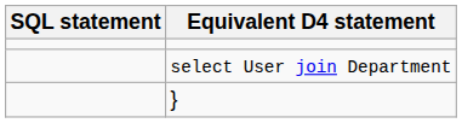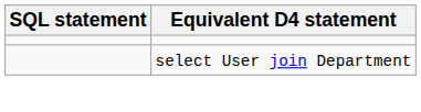 <table class="wikitable">
 <tr>
 <th>SQL statement</th>
 <th>Equivalent D4 statement</th>
 </tr>
 <tr>
 <td></td>
 <td></td>
 </tr>
 <tr>
 <td></td>
 <td><code>select User <a href='#'>join</a> Department</code></td>
 </tr>
-<tr>
-<td></td>
-<td>}</td>
-</tr>
 </table>
